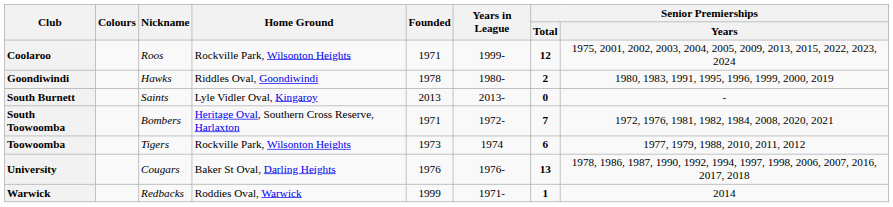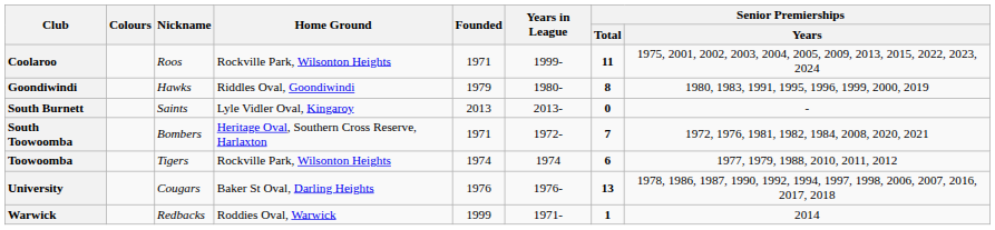 <table class="wikitable sortable" style="text-align:center; width:100%">
 <tr>
 <th rowspan="2">Club</th>
 <th rowspan="2">Colours</th>
 <th rowspan="2">Nickname</th>
 <th rowspan="2">Home Ground</th>
 <th rowspan="2">Founded</th>
 <th rowspan="2">Years in League</th>
 <th colspan="2">Senior Premierships</th>
 </tr>
 <tr>
 <th>Total</th>
 <th>Years</th>
 </tr>
 <tr>
 <th style="text-align:left">Coolaroo</th>
 <td></td>
 <td align="left"><em>Roos</em></td>
 <td align="left">Rockville Park, <a href='#'>Wilsonton Heights</a></td>
 <td>1971</td>
 <td>1999-</td>
-<td><strong>12</strong></td>
+<td><strong>11</strong></td>
 <td>1975, 2001, 2002, 2003, 2004, 2005, 2009, 2013, 2015, 2022, 2023, 2024</td>
 </tr>
 <tr>
 <th style="text-align:left">Goondiwindi</th>
 <td></td>
 <td align="left"><em>Hawks</em></td>
 <td align="left">Riddles Oval, <a href='#'>Goondiwindi</a></td>
-<td>1978</td>
+<td>1979</td>
 <td>1980-</td>
-<td><strong>2</strong></td>
+<td><strong>8</strong></td>
 <td>1980, 1983, 1991, 1995, 1996, 1999, 2000, 2019</td>
 </tr>
 <tr>
 <th style="text-align:left">South Burnett</th>
 <td></td>
 <td align="left"><em>Saints</em></td>
 <td align="left">Lyle Vidler Oval, <a href='#'>Kingaroy</a></td>
 <td>2013</td>
 <td>2013-</td>
 <td><strong>0</strong></td>
 <td>-</td>
 </tr>
 <tr>
 <th style="text-align:left">South Toowoomba </th>
 <td></td>
 <td align="left"><em>Bombers</em> </td>
 <td align="left"><a href='#'>Heritage Oval</a>, Southern Cross Reserve, <a href='#'>Harlaxton</a></td>
 <td>1971</td>
 <td>1972-</td>
 <td><strong>7</strong></td>
 <td>1972, 1976, 1981, 1982, 1984, 2008, 2020, 2021</td>
 </tr>
 <tr>
 <th style="text-align:left">Toowoomba</th>
 <td></td>
 <td align="left"><em>Tigers</em> </td>
 <td align="left">Rockville Park, <a href='#'>Wilsonton Heights</a></td>
-<td>1973</td>
+<td>1974</td>
 <td>1974</td>
 <td><strong>6</strong></td>
 <td>1977, 1979, 1988, 2010, 2011, 2012</td>
 </tr>
 <tr>
 <th style="text-align:left">University </th>
 <td></td>
 <td align="left"><em>Cougars</em> </td>
 <td align="left">Baker St Oval, <a href='#'>Darling Heights</a></td>
 <td>1976</td>
 <td>1976-</td>
 <td><strong>13</strong></td>
 <td>1978, 1986, 1987, 1990, 1992, 1994, 1997, 1998, 2006, 2007, 2016, 2017, 2018</td>
 </tr>
 <tr>
 <th style="text-align:left">Warwick</th>
 <td></td>
 <td align="left"><em>Redbacks</em></td>
 <td align="left">Roddies Oval, <a href='#'>Warwick</a></td>
 <td>1999</td>
 <td>1971-</td>
 <td><strong>1</strong></td>
 <td>2014</td>
 </tr>
 </table>
